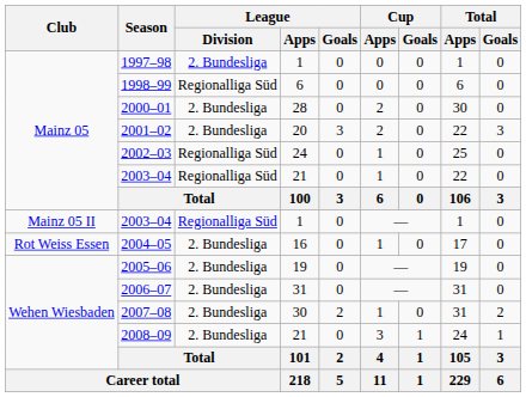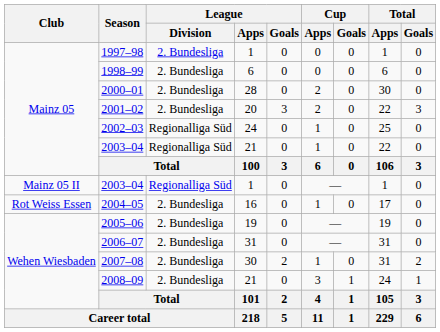 <table class="wikitable" style="text-align:center">
 <tr>
 <th rowspan="2">Club</th>
 <th rowspan="2">Season</th>
 <th colspan="3">League</th>
 <th colspan="2">Cup</th>
 <th colspan="2">Total</th>
 </tr>
 <tr>
 <th>Division</th>
 <th>Apps</th>
 <th>Goals</th>
 <th>Apps</th>
 <th>Goals</th>
 <th>Apps</th>
 <th>Goals</th>
 </tr>
 <tr>
 <td rowspan="7"><a href='#'>Mainz 05</a></td>
 <td><a href='#'>1997–98</a></td>
 <td><a href='#'>2. Bundesliga</a></td>
 <td>1</td>
 <td>0</td>
 <td>0</td>
 <td>0</td>
 <td>1</td>
 <td>0</td>
 </tr>
 <tr>
 <td><a href='#'>1998–99</a></td>
-<td>Regionalliga Süd</td>
+<td>2. Bundesliga</td>
 <td>6</td>
 <td>0</td>
 <td>0</td>
 <td>0</td>
 <td>6</td>
 <td>0</td>
 </tr>
 <tr>
 <td><a href='#'>2000–01</a></td>
 <td>2. Bundesliga</td>
 <td>28</td>
 <td>0</td>
 <td>2</td>
 <td>0</td>
 <td>30</td>
 <td>0</td>
 </tr>
 <tr>
 <td><a href='#'>2001–02</a></td>
 <td>2. Bundesliga</td>
 <td>20</td>
 <td>3</td>
 <td>2</td>
 <td>0</td>
 <td>22</td>
 <td>3</td>
 </tr>
 <tr>
 <td><a href='#'>2002–03</a></td>
 <td>Regionalliga Süd</td>
 <td>24</td>
 <td>0</td>
 <td>1</td>
 <td>0</td>
 <td>25</td>
 <td>0</td>
 </tr>
 <tr>
 <td><a href='#'>2003–04</a></td>
 <td>Regionalliga Süd</td>
 <td>21</td>
 <td>0</td>
 <td>1</td>
 <td>0</td>
 <td>22</td>
 <td>0</td>
 </tr>
 <tr>
 <th colspan="2">Total</th>
 <th>100</th>
 <th>3</th>
 <th>6</th>
 <th>0</th>
 <th>106</th>
 <th>3</th>
 </tr>
 <tr>
 <td><a href='#'>Mainz 05 II</a></td>
 <td><a href='#'>2003–04</a></td>
 <td><a href='#'>Regionalliga Süd</a></td>
 <td>1</td>
 <td>0</td>
 <td colspan="2">—</td>
 <td>1</td>
 <td>0</td>
 </tr>
 <tr>
 <td><a href='#'>Rot Weiss Essen</a></td>
 <td><a href='#'>2004–05</a></td>
 <td>2. Bundesliga</td>
 <td>16</td>
 <td>0</td>
 <td>1</td>
 <td>0</td>
 <td>17</td>
 <td>0</td>
 </tr>
 <tr>
 <td rowspan="5"><a href='#'>Wehen Wiesbaden</a></td>
 <td><a href='#'>2005–06</a></td>
 <td>2. Bundesliga</td>
 <td>19</td>
 <td>0</td>
 <td colspan="2">—</td>
 <td>19</td>
 <td>0</td>
 </tr>
 <tr>
 <td><a href='#'>2006–07</a></td>
 <td>2. Bundesliga</td>
 <td>31</td>
 <td>0</td>
 <td colspan="2">—</td>
 <td>31</td>
 <td>0</td>
 </tr>
 <tr>
 <td><a href='#'>2007–08</a></td>
 <td>2. Bundesliga</td>
 <td>30</td>
 <td>2</td>
 <td>1</td>
 <td>0</td>
 <td>31</td>
 <td>2</td>
 </tr>
 <tr>
 <td><a href='#'>2008–09</a></td>
 <td>2. Bundesliga</td>
 <td>21</td>
 <td>0</td>
 <td>3</td>
 <td>1</td>
 <td>24</td>
 <td>1</td>
 </tr>
 <tr>
 <th colspan="2">Total</th>
 <th>101</th>
 <th>2</th>
 <th>4</th>
 <th>1</th>
 <th>105</th>
 <th>3</th>
 </tr>
 <tr>
 <th colspan="3">Career total</th>
 <th>218</th>
 <th>5</th>
 <th>11</th>
 <th>1</th>
 <th>229</th>
 <th>6</th>
 </tr>
 </table>
